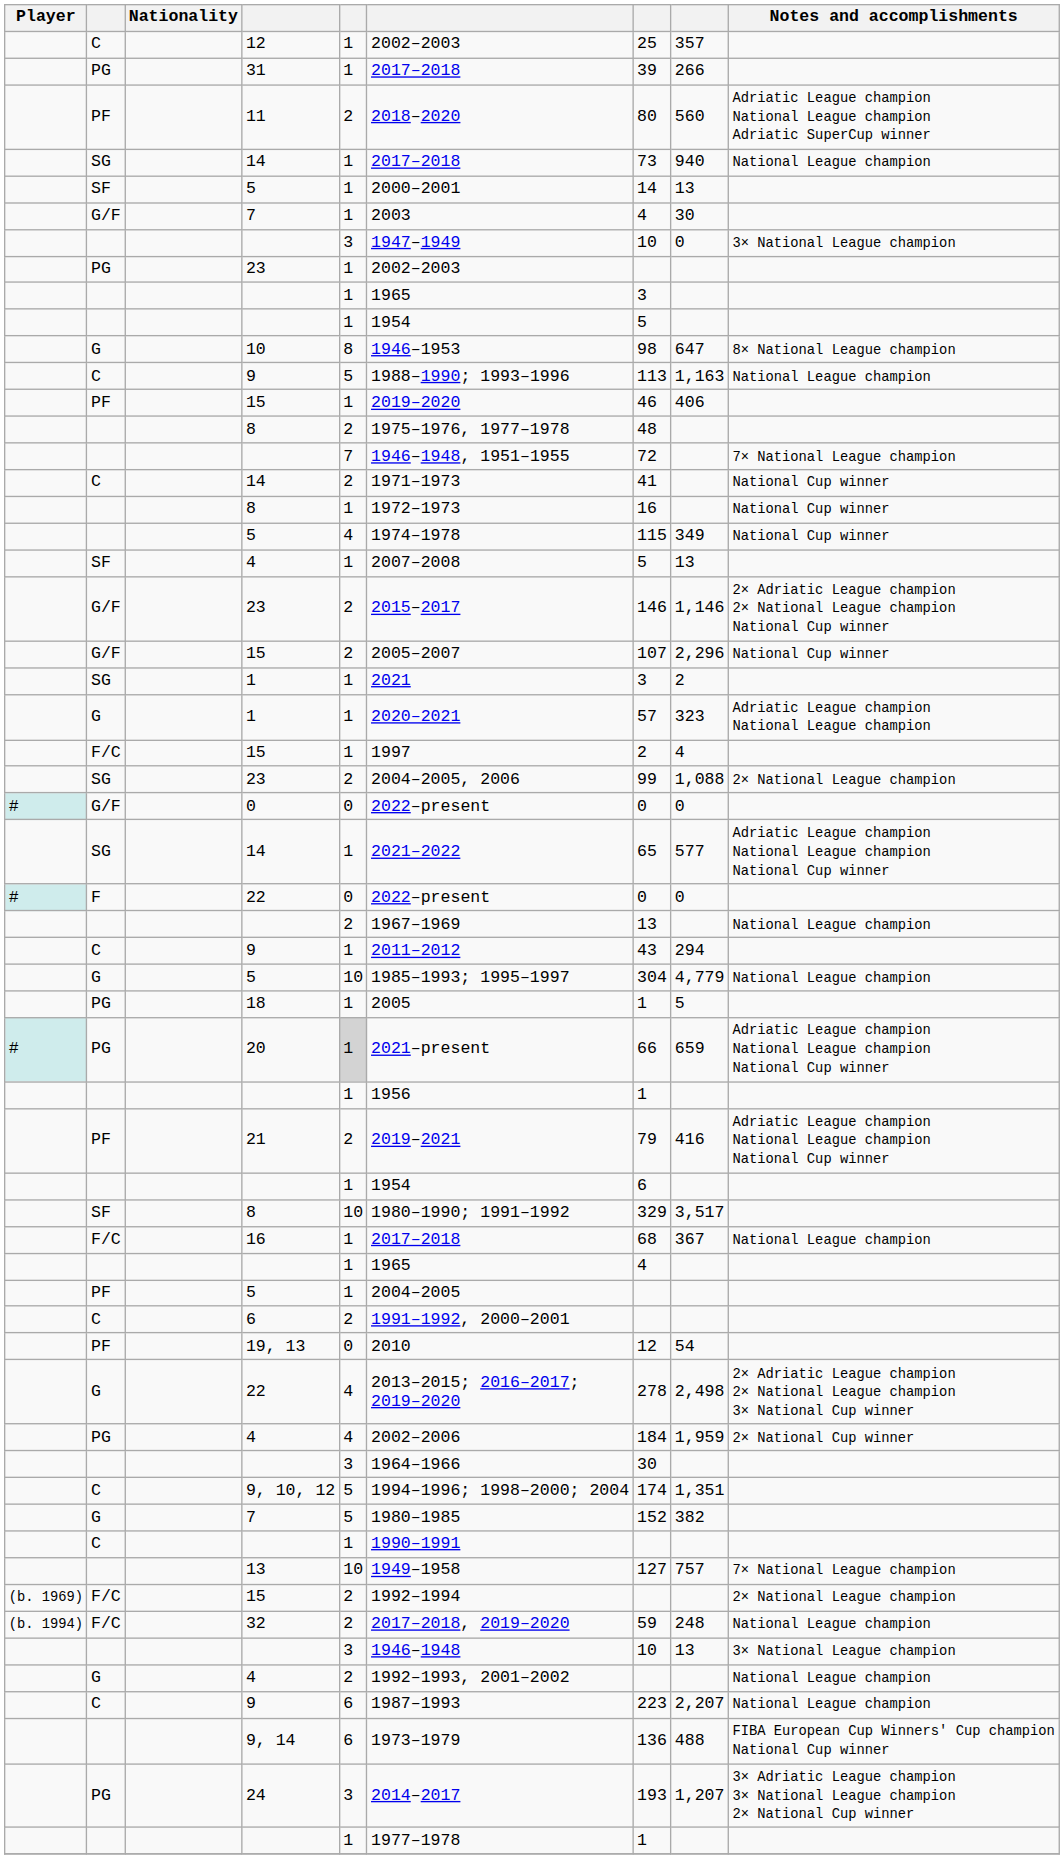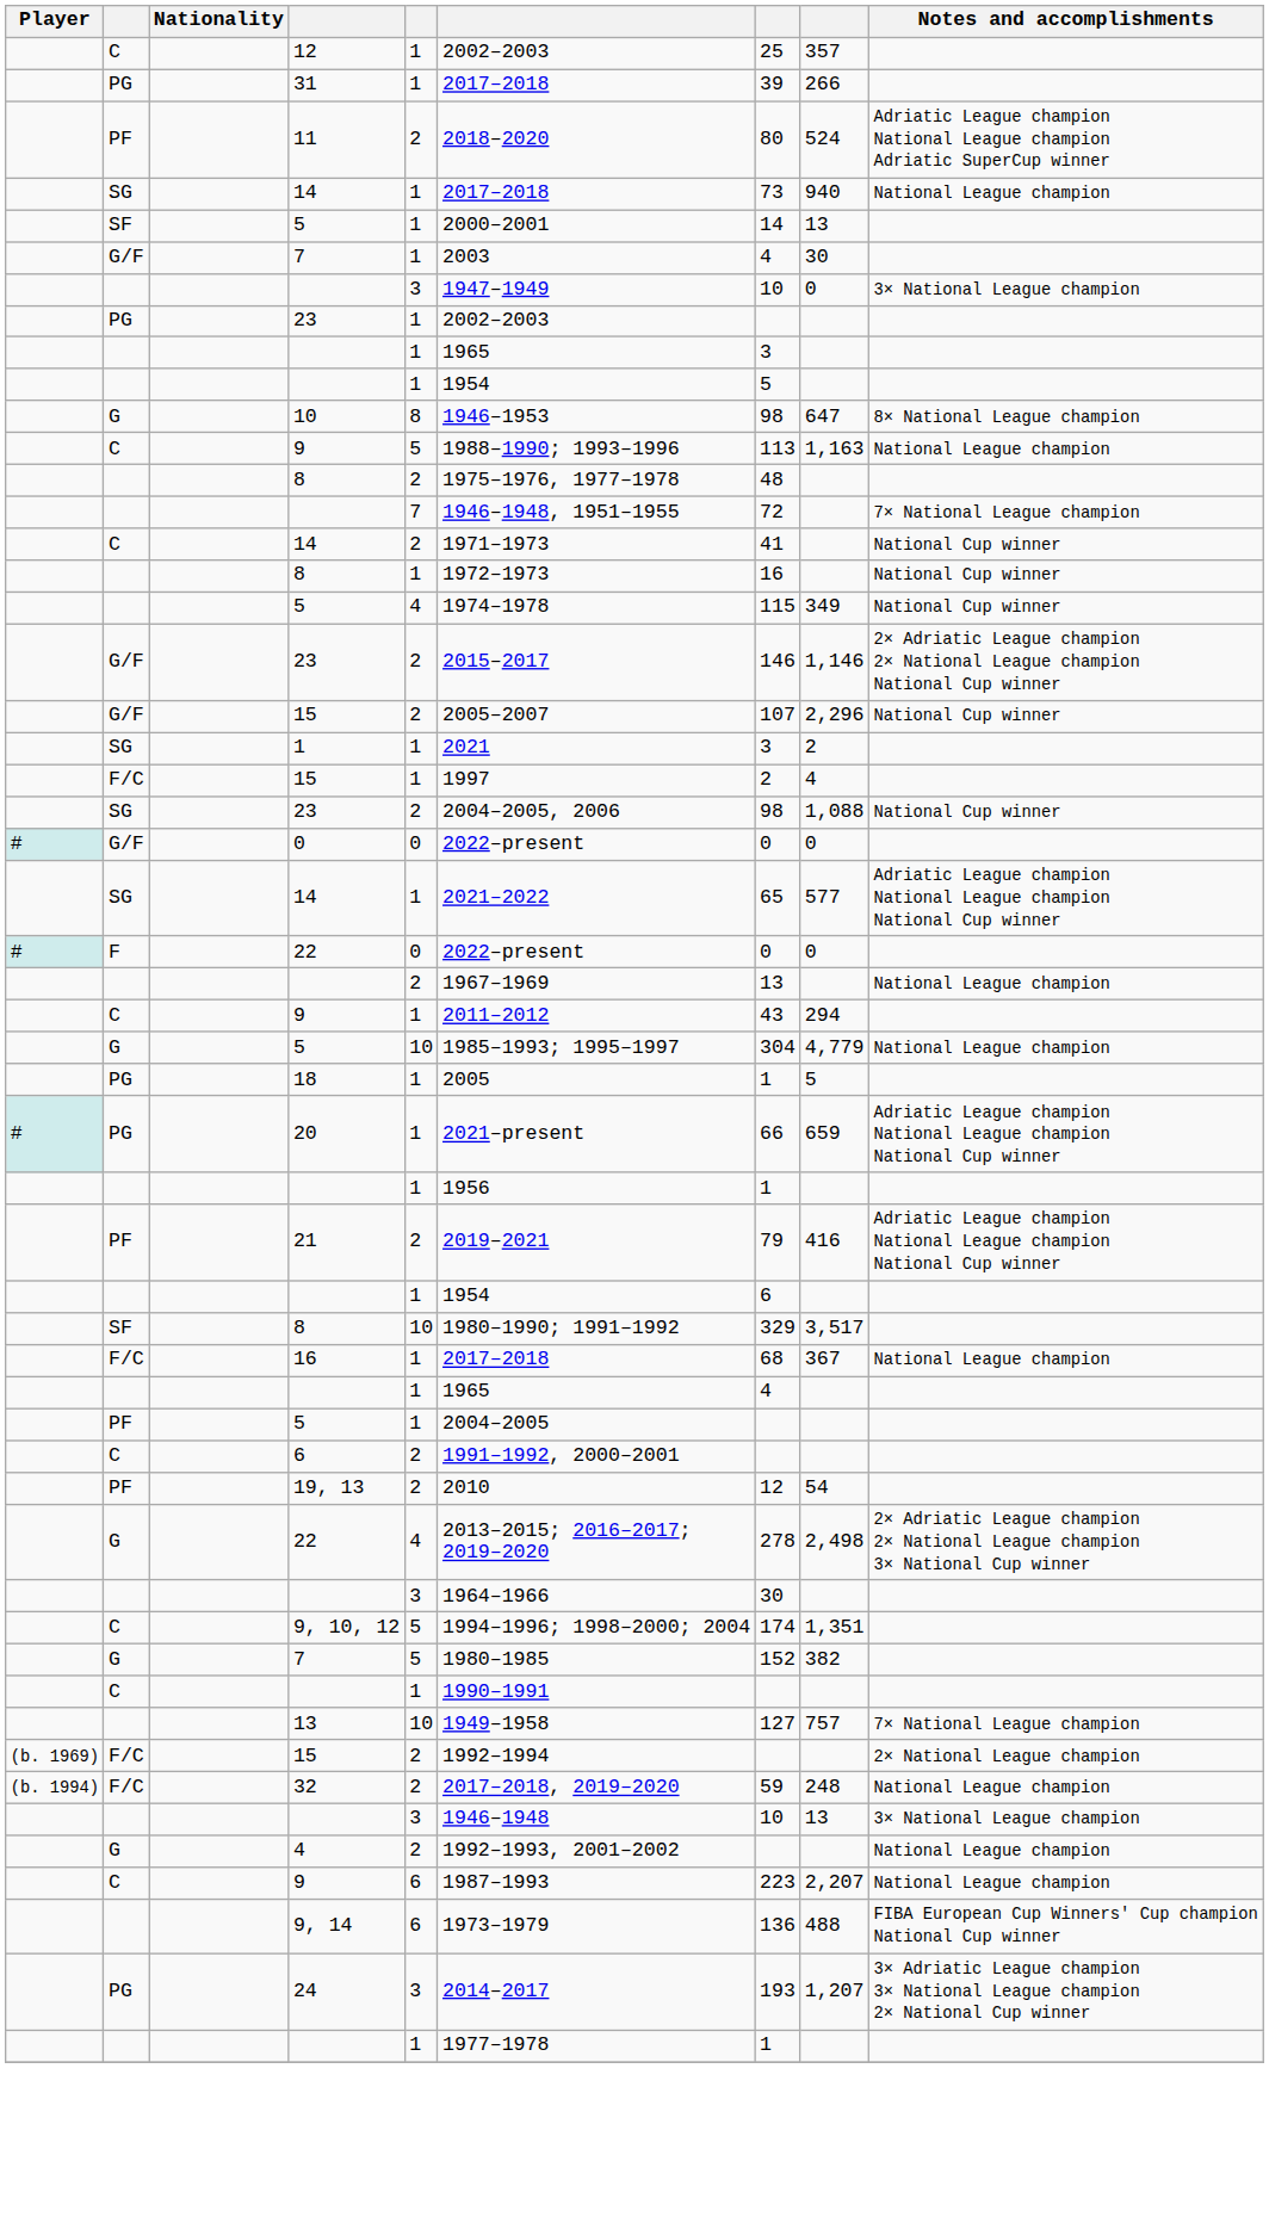 <table class="wikitable sortable" style="font-size:95%" style="text-align:center">
 <tr>
 <th scope="col">Player</th>
 <th scope="col"></th>
 <th scope="col">Nationality</th>
 <th scope="col"></th>
 <th scope="col"></th>
 <th scope="col"></th>
 <th scope="col"></th>
 <th scope="col"></th>
 <th scope="col" class="unsortable">Notes and accomplishments</th>
 </tr>
 <tr>
 <td align="left"></td>
 <td>C</td>
 <td align="left"></td>
 <td>12</td>
 <td>1</td>
 <td>2002–2003</td>
 <td>25</td>
 <td>357</td>
 <td></td>
 </tr>
 <tr>
 <td align="left"></td>
 <td>PG</td>
 <td align="left"></td>
 <td>31</td>
 <td>1</td>
 <td><a href='#'>2017–2018</a></td>
 <td>39</td>
 <td>266</td>
 <td></td>
 </tr>
 <tr>
 <td align="left"></td>
 <td>PF</td>
 <td align="left"></td>
 <td>11</td>
 <td>2</td>
 <td><a href='#'>2018</a>–<a href='#'>2020</a></td>
 <td>80</td>
-<td>560</td>
+<td>524</td>
 <td align="left"><small>Adriatic League champion<br>National League champion<br>Adriatic SuperCup winner</small></td>
 </tr>
 <tr>
 <td align="left"></td>
 <td>SG</td>
 <td align="left"></td>
 <td>14</td>
 <td>1</td>
 <td><a href='#'>2017–2018</a></td>
 <td>73</td>
 <td>940</td>
 <td align="left"><small>National League champion</small></td>
 </tr>
 <tr>
 <td align="left"></td>
 <td>SF</td>
 <td align="left"></td>
 <td>5</td>
 <td>1</td>
 <td>2000–2001</td>
 <td>14</td>
 <td>13</td>
 <td></td>
 </tr>
 <tr>
 <td align="left"></td>
 <td>G/F</td>
 <td align="left"></td>
 <td>7</td>
 <td>1</td>
 <td>2003</td>
 <td>4</td>
 <td>30</td>
 <td></td>
 </tr>
 <tr>
 <td align="left"></td>
 <td></td>
 <td align="left"></td>
 <td></td>
 <td>3</td>
 <td><a href='#'>1947</a>–<a href='#'>1949</a></td>
 <td>10</td>
 <td>0</td>
 <td align="left"><small>3× National League champion</small></td>
 </tr>
 <tr>
 <td align="left"></td>
 <td>PG</td>
 <td align="left"></td>
 <td>23</td>
 <td>1</td>
 <td>2002–2003</td>
 <td></td>
 <td></td>
 <td></td>
 </tr>
 <tr>
 <td align="left"></td>
 <td></td>
 <td align="left"></td>
 <td></td>
 <td>1</td>
 <td>1965</td>
 <td>3</td>
 <td></td>
 <td></td>
 </tr>
 <tr>
 <td align="left"></td>
 <td></td>
 <td align="left"></td>
 <td></td>
 <td>1</td>
 <td>1954</td>
 <td>5</td>
 <td></td>
 <td></td>
 </tr>
 <tr>
 <td align="left"></td>
 <td>G</td>
 <td align="left"></td>
 <td>10</td>
 <td>8</td>
 <td><a href='#'>1946</a>–1953</td>
 <td>98</td>
 <td>647</td>
 <td align="left"><small>8× National League champion</small></td>
 </tr>
 <tr>
 <td align="left"></td>
 <td>C</td>
 <td align="left"></td>
 <td>9</td>
 <td>5</td>
 <td>1988–<a href='#'>1990</a>; 1993–1996</td>
 <td>113</td>
 <td>1,163</td>
 <td align="left"><small>National League champion</small></td>
 </tr>
 <tr>
 <td align="left"></td>
-<td>PF</td>
-<td align="left"></td>
-<td>15</td>
-<td>1</td>
-<td><a href='#'>2019–2020</a></td>
-<td>46</td>
-<td>406</td>
-<td></td>
-</tr>
-<tr>
-<td align="left"></td>
 <td></td>
 <td align="left"></td>
 <td>8</td>
 <td>2</td>
 <td>1975–1976, 1977–1978</td>
 <td>48</td>
 <td></td>
 <td></td>
 </tr>
 <tr>
 <td align="left"></td>
 <td></td>
 <td align="left"></td>
 <td></td>
 <td>7</td>
 <td><a href='#'>1946</a>–<a href='#'>1948</a>, 1951–1955</td>
 <td>72</td>
 <td></td>
 <td align="left"><small>7× National League champion</small></td>
 </tr>
 <tr>
 <td align="left"></td>
 <td>C</td>
 <td align="left"></td>
 <td>14</td>
 <td>2</td>
 <td>1971–1973</td>
 <td>41</td>
 <td></td>
 <td align="left"><small>National Cup winner</small></td>
 </tr>
 <tr>
 <td align="left"></td>
 <td></td>
 <td align="left"></td>
 <td>8</td>
 <td>1</td>
 <td>1972–1973</td>
 <td>16</td>
 <td></td>
 <td align="left"><small>National Cup winner</small></td>
 </tr>
 <tr>
 <td align="left"></td>
 <td></td>
 <td align="left"></td>
 <td>5</td>
 <td>4</td>
 <td>1974–1978</td>
 <td>115</td>
 <td>349</td>
 <td align="left"><small>National Cup winner</small></td>
 </tr>
 <tr>
 <td align="left"></td>
-<td>SF</td>
-<td align="left"></td>
-<td>4</td>
-<td>1</td>
-<td>2007–2008</td>
-<td>5</td>
-<td>13</td>
-<td></td>
-</tr>
-<tr>
-<td align="left"></td>
 <td>G/F</td>
 <td align="left"></td>
 <td>23</td>
 <td>2</td>
 <td><a href='#'>2015</a>–<a href='#'>2017</a></td>
 <td>146</td>
 <td>1,146</td>
 <td align="left"><small>2× Adriatic League champion<br>2× National League champion<br>National Cup winner</small></td>
 </tr>
 <tr>
 <td align="left"></td>
 <td>G/F</td>
 <td align="left"></td>
 <td>15</td>
 <td>2</td>
 <td>2005–2007</td>
 <td>107</td>
 <td>2,296</td>
 <td align="left"><small>National Cup winner</small></td>
 </tr>
 <tr>
 <td align="left"></td>
 <td>SG</td>
 <td align="left"></td>
 <td>1</td>
 <td>1</td>
 <td><a href='#'>2021</a></td>
 <td>3</td>
 <td>2</td>
 <td></td>
 </tr>
 <tr>
 <td align="left"></td>
-<td>G</td>
-<td align="left"></td>
-<td>1</td>
-<td>1</td>
-<td><a href='#'>2020–2021</a></td>
-<td>57</td>
-<td>323</td>
-<td align="left"><small>Adriatic League champion<br>National League champion</small></td>
-</tr>
-<tr>
-<td align="left"></td>
 <td>F/C</td>
 <td align="left"></td>
 <td>15</td>
 <td>1</td>
 <td>1997</td>
 <td>2</td>
 <td>4</td>
 <td></td>
 </tr>
 <tr>
 <td align="left"></td>
 <td>SG</td>
 <td align="left"></td>
 <td>23</td>
 <td>2</td>
 <td>2004–2005, 2006</td>
-<td>99</td>
+<td>98</td>
 <td>1,088</td>
-<td align="left"><small>2× National League champion</small></td>
+<td align="left"><small>National Cup winner</small></td>
 </tr>
 <tr>
 <td align="left" style="background-color:#cfecec"> #</td>
 <td>G/F</td>
 <td align="left"></td>
 <td>0</td>
 <td>0</td>
 <td><a href='#'>2022</a>–present</td>
 <td>0</td>
 <td>0</td>
 <td></td>
 </tr>
 <tr>
 <td align="left"></td>
 <td>SG</td>
 <td align="left"></td>
 <td>14</td>
 <td>1</td>
 <td><a href='#'>2021–2022</a></td>
 <td>65</td>
 <td>577</td>
 <td align="left"><small>Adriatic League champion<br>National League champion<br>National Cup winner</small></td>
 </tr>
 <tr>
 <td align="left" style="background-color:#cfecec"> #</td>
 <td>F</td>
 <td align="left"></td>
 <td>22</td>
 <td>0</td>
 <td><a href='#'>2022</a>–present</td>
 <td>0</td>
 <td>0</td>
 <td></td>
 </tr>
 <tr>
 <td align="left"></td>
 <td></td>
 <td align="left"></td>
 <td></td>
 <td>2</td>
 <td>1967–1969</td>
 <td>13</td>
 <td></td>
 <td align="left"><small>National League champion</small></td>
 </tr>
 <tr>
 <td align="left"></td>
 <td>C</td>
 <td align="left"></td>
 <td>9</td>
 <td>1</td>
 <td><a href='#'>2011–2012</a></td>
 <td>43</td>
 <td>294</td>
 <td></td>
 </tr>
 <tr>
 <td align="left"></td>
 <td>G</td>
 <td align="left"></td>
 <td>5</td>
 <td>10</td>
 <td>1985–1993; 1995–1997</td>
 <td>304</td>
 <td>4,779</td>
 <td align="left"><small>National League champion</small></td>
 </tr>
 <tr>
 <td align="left"></td>
 <td>PG</td>
 <td align="left"></td>
 <td>18</td>
 <td>1</td>
 <td>2005</td>
 <td>1</td>
 <td>5</td>
 <td></td>
 </tr>
 <tr>
 <td align="left" style="background-color:#cfecec"> #</td>
 <td>PG</td>
 <td align="left"></td>
 <td>20</td>
-<td style="background: lightgrey;">1</td>
+<td>1</td>
 <td><a href='#'>2021</a>–present</td>
 <td>66</td>
 <td>659</td>
 <td align="left"><small>Adriatic League champion<br>National League champion<br>National Cup winner</small></td>
 </tr>
 <tr>
 <td align="left"></td>
 <td></td>
 <td align="left"></td>
 <td></td>
 <td>1</td>
 <td>1956</td>
 <td>1</td>
 <td></td>
 <td></td>
 </tr>
 <tr>
 <td align="left"></td>
 <td>PF</td>
 <td align="left"></td>
 <td>21</td>
 <td>2</td>
 <td><a href='#'>2019</a>–<a href='#'>2021</a></td>
 <td>79</td>
 <td>416</td>
 <td align="left"><small>Adriatic League champion<br>National League champion<br>National Cup winner</small></td>
 </tr>
 <tr>
 <td align="left"></td>
 <td></td>
 <td align="left"></td>
 <td></td>
 <td>1</td>
 <td>1954</td>
 <td>6</td>
 <td></td>
 <td></td>
 </tr>
 <tr>
 <td align="left"></td>
 <td>SF</td>
 <td align="left"></td>
 <td>8</td>
 <td>10</td>
 <td>1980–1990; 1991–1992</td>
 <td>329</td>
 <td>3,517</td>
 <td></td>
 </tr>
 <tr>
 <td align="left"></td>
 <td>F/C</td>
 <td align="left"></td>
 <td>16</td>
 <td>1</td>
 <td><a href='#'>2017–2018</a></td>
 <td>68</td>
 <td>367</td>
 <td align="left"><small>National League champion</small></td>
 </tr>
 <tr>
 <td align="left"></td>
 <td></td>
 <td align="left"></td>
 <td></td>
 <td>1</td>
 <td>1965</td>
 <td>4</td>
 <td></td>
 <td></td>
 </tr>
 <tr>
 <td align="left"></td>
 <td>PF</td>
 <td align="left"></td>
 <td>5</td>
 <td>1</td>
 <td>2004–2005</td>
 <td></td>
 <td></td>
 <td></td>
 </tr>
 <tr>
 <td align="left"></td>
 <td>C</td>
 <td align="left"></td>
 <td>6</td>
 <td>2</td>
 <td><a href='#'>1991–1992</a>, 2000–2001</td>
 <td></td>
 <td></td>
 <td></td>
 </tr>
 <tr>
 <td align="left"></td>
 <td>PF</td>
 <td align="left"></td>
 <td>19, 13</td>
-<td>0</td>
+<td>2</td>
 <td>2010</td>
 <td>12</td>
 <td>54</td>
 <td></td>
 </tr>
 <tr>
 <td align="left"></td>
 <td>G</td>
 <td align="left"></td>
 <td>22</td>
 <td>4</td>
 <td>2013–2015; <a href='#'>2016–2017</a>;<br><a href='#'>2019–2020</a></td>
 <td>278</td>
 <td>2,498</td>
 <td align="left"><small>2× Adriatic League champion<br>2× National League champion<br>3× National Cup winner</small></td>
-</tr>
-<tr>
-<td align="left"></td>
-<td>PG</td>
-<td align="left"></td>
-<td>4</td>
-<td>4</td>
-<td>2002–2006</td>
-<td>184</td>
-<td>1,959</td>
-<td align="left"><small>2× National Cup winner</small></td>
 </tr>
 <tr>
 <td align="left"></td>
 <td></td>
 <td align="left"></td>
 <td></td>
 <td>3</td>
 <td>1964–1966</td>
 <td>30</td>
 <td></td>
 <td></td>
 </tr>
 <tr>
 <td align="left"></td>
 <td>C</td>
 <td align="left"></td>
 <td>9, 10, 12</td>
 <td>5</td>
 <td>1994–1996; 1998–2000; 2004</td>
 <td>174</td>
 <td>1,351</td>
 <td></td>
 </tr>
 <tr>
 <td align="left"></td>
 <td>G</td>
 <td align="left"></td>
 <td>7</td>
 <td>5</td>
 <td>1980–1985</td>
 <td>152</td>
 <td>382</td>
 <td></td>
 </tr>
 <tr>
 <td align="left"></td>
 <td>C</td>
 <td align="left"></td>
 <td></td>
 <td>1</td>
 <td><a href='#'>1990–1991</a></td>
 <td></td>
 <td></td>
 <td></td>
 </tr>
 <tr>
 <td align="left"></td>
 <td></td>
 <td align="left"></td>
 <td>13</td>
 <td>10</td>
 <td><a href='#'>1949</a>–1958</td>
 <td>127</td>
 <td>757</td>
 <td align="left"><small>7× National League champion</small></td>
 </tr>
 <tr>
 <td align="left"> <small>(b. 1969)</small></td>
 <td>F/C</td>
 <td align="left"></td>
 <td>15</td>
 <td>2</td>
 <td>1992–1994</td>
 <td></td>
 <td></td>
 <td align="left"><small>2× National League champion</small></td>
 </tr>
 <tr>
 <td align="left"> <small>(b. 1994)</small></td>
 <td>F/C</td>
 <td align="left"></td>
 <td>32</td>
 <td>2</td>
 <td><a href='#'>2017–2018</a>, <a href='#'>2019–2020</a></td>
 <td>59</td>
 <td>248</td>
 <td align="left"><small>National League champion</small></td>
 </tr>
 <tr>
 <td align="left"></td>
 <td></td>
 <td align="left"></td>
 <td></td>
 <td>3</td>
 <td><a href='#'>1946</a>–<a href='#'>1948</a></td>
 <td>10</td>
 <td>13</td>
 <td align="left"><small>3× National League champion</small></td>
 </tr>
 <tr>
 <td align="left"></td>
 <td>G</td>
 <td align="left"></td>
 <td>4</td>
 <td>2</td>
 <td>1992–1993, 2001–2002</td>
 <td></td>
 <td></td>
 <td align="left"><small>National League champion</small></td>
 </tr>
 <tr>
 <td align="left"></td>
 <td>C</td>
 <td align="left"></td>
 <td>9</td>
 <td>6</td>
 <td>1987–1993</td>
 <td>223</td>
 <td>2,207</td>
 <td align="left"><small>National League champion</small></td>
 </tr>
 <tr>
 <td align="left"></td>
 <td></td>
 <td align="left"></td>
 <td>9, 14</td>
 <td>6</td>
 <td>1973–1979</td>
 <td>136</td>
 <td>488</td>
 <td align="left"><small>FIBA European Cup Winners' Cup champion<br>National Cup winner</small></td>
 </tr>
 <tr>
 <td align="left"></td>
 <td>PG</td>
 <td align="left"></td>
 <td>24</td>
 <td>3</td>
 <td><a href='#'>2014</a>–<a href='#'>2017</a></td>
 <td>193</td>
 <td>1,207</td>
 <td align="left"><small>3× Adriatic League champion<br>3× National League champion<br>2× National Cup winner</small></td>
 </tr>
 <tr>
 <td align="left"></td>
 <td></td>
 <td align="left"></td>
 <td></td>
 <td>1</td>
 <td>1977–1978</td>
 <td>1</td>
 <td></td>
 <td></td>
 </tr>
 <tr>
 </tr>
 </table>
